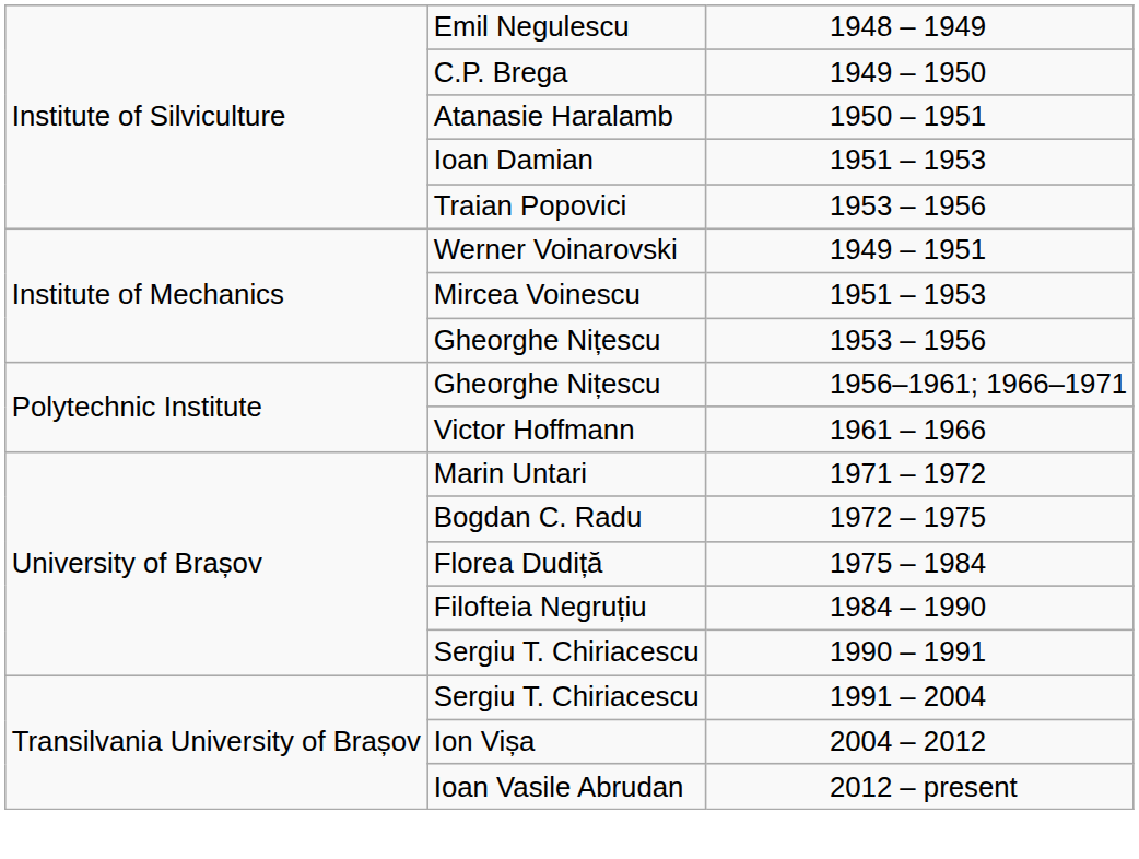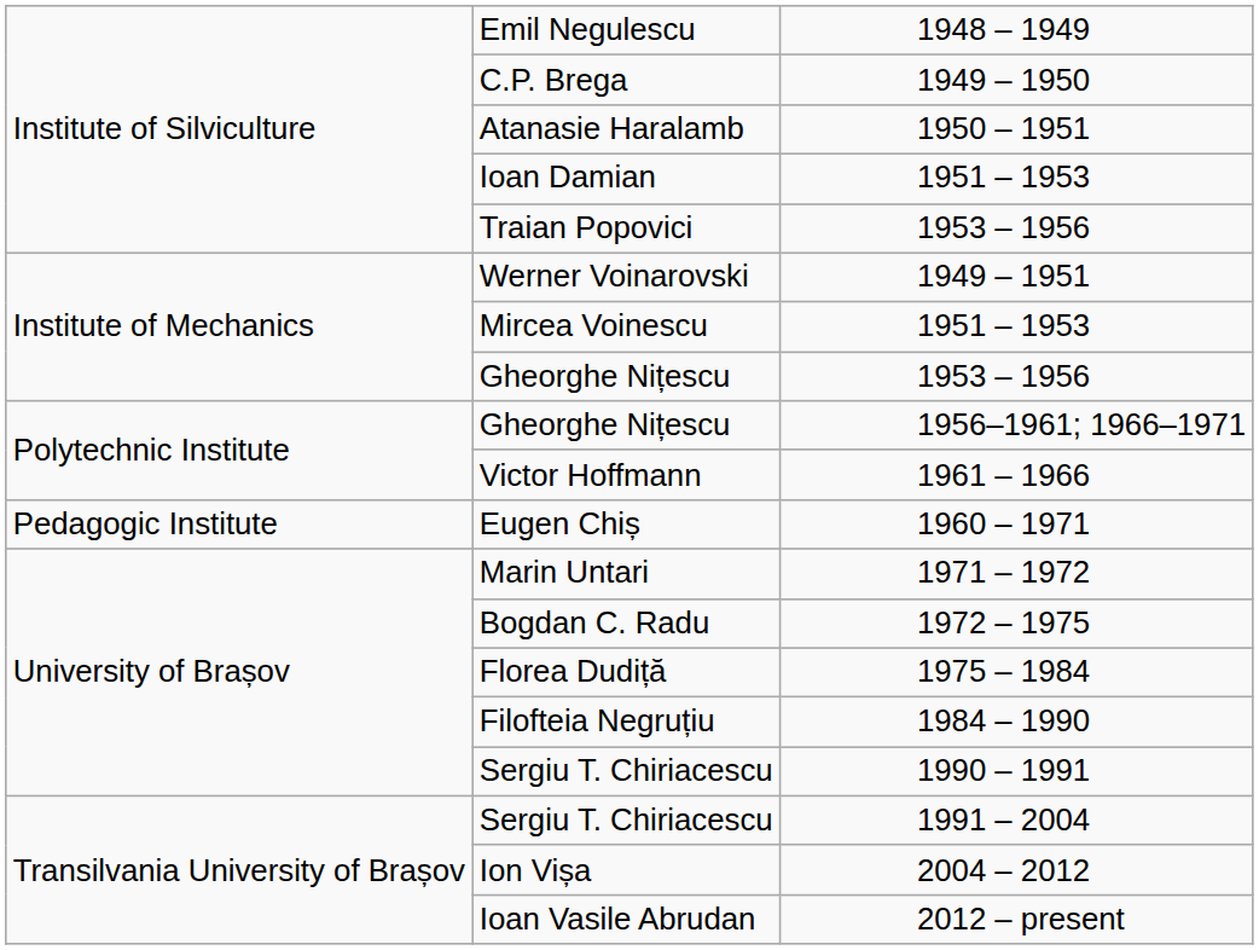 <table class="wikitable">
 <tr>
 <td rowspan="5">Institute of Silviculture</td>
 <td>Emil Negulescu</td>
 <td>               1948 – 1949</td>
 </tr>
 <tr>
 <td>C.P. Brega</td>
 <td>               1949 – 1950</td>
 </tr>
 <tr>
 <td>Atanasie Haralamb</td>
 <td>               1950 – 1951</td>
 </tr>
 <tr>
 <td>Ioan Damian</td>
 <td>               1951 – 1953</td>
 </tr>
 <tr>
 <td>Traian Popovici</td>
 <td>               1953 – 1956</td>
 </tr>
 <tr>
 <td rowspan="3">Institute of Mechanics</td>
 <td>Werner Voinarovski</td>
 <td>               1949 – 1951</td>
 </tr>
 <tr>
 <td>Mircea Voinescu</td>
 <td>               1951 – 1953</td>
 </tr>
 <tr>
 <td>Gheorghe Nițescu</td>
 <td>               1953 – 1956</td>
 </tr>
 <tr>
 <td rowspan="2">Polytechnic Institute</td>
 <td>Gheorghe Nițescu</td>
 <td>               1956–1961; 1966–1971</td>
 </tr>
 <tr>
 <td>Victor Hoffmann</td>
 <td>               1961 – 1966</td>
 </tr>
 <tr>
+<td>Pedagogic Institute</td>
+<td>Eugen Chiș</td>
+<td>               1960 – 1971</td>
+</tr>
+<tr>
 <td rowspan="5">University of Brașov</td>
 <td>Marin Untari</td>
 <td>               1971 – 1972</td>
 </tr>
 <tr>
 <td>Bogdan C. Radu</td>
 <td>               1972 – 1975</td>
 </tr>
 <tr>
 <td>Florea Dudiță</td>
 <td>               1975 – 1984</td>
 </tr>
 <tr>
 <td>Filofteia Negruțiu</td>
 <td>               1984 – 1990</td>
 </tr>
 <tr>
 <td>Sergiu T. Chiriacescu</td>
 <td>               1990 – 1991</td>
 </tr>
 <tr>
 <td rowspan="3">Transilvania University of Brașov</td>
 <td>Sergiu T. Chiriacescu</td>
 <td>               1991 – 2004</td>
 </tr>
 <tr>
 <td>Ion Vișa</td>
 <td>               2004 – 2012</td>
 </tr>
 <tr>
 <td>Ioan Vasile Abrudan</td>
 <td>               2012 – present</td>
 </tr>
 </table>
